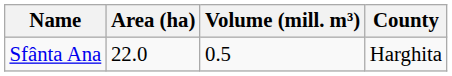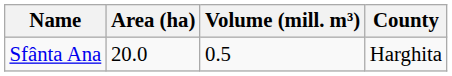 <table class="wikitable sortable">
 <tr>
 <th>Name</th>
 <th>Area (ha)</th>
 <th>Volume (mill. m³)</th>
 <th>County</th>
 </tr>
 <tr>
 <td><a href='#'>Sfânta Ana</a></td>
-<td>22.0</td>
+<td>20.0</td>
 <td>0.5</td>
 <td>Harghita</td>
 </tr>
 </table>
